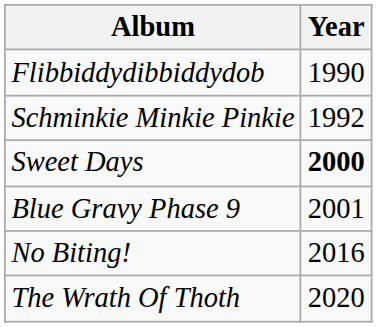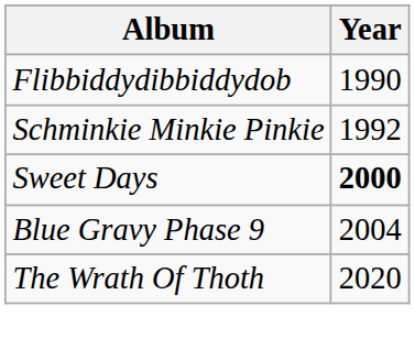 <table class="wikitable">
 <tr>
 <th>Album</th>
 <th>Year</th>
 </tr>
 <tr>
 <td><em>Flibbiddydibbiddydob</em></td>
 <td>1990</td>
 </tr>
 <tr>
 <td><em>Schminkie Minkie Pinkie</em></td>
 <td>1992</td>
 </tr>
 <tr>
 <td><em>Sweet Days</em></td>
 <td><strong>2000</strong></td>
 </tr>
 <tr>
 <td><em>Blue Gravy Phase 9</em></td>
-<td>2001</td>
-</tr>
-<tr>
-<td><em>No Biting!</em></td>
-<td>2016</td>
+<td>2004</td>
 </tr>
 <tr>
 <td><em>The Wrath Of Thoth</em></td>
 <td>2020</td>
 </tr>
 </table>
